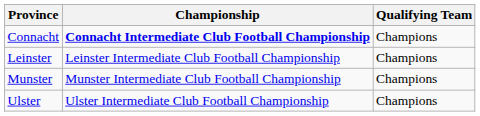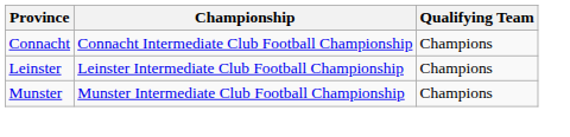 <table class="wikitable" style="text-align:left;">
 <tr>
 <th>Province</th>
 <th>Championship</th>
 <th>Qualifying Team</th>
 </tr>
 <tr>
 <td><a href='#'>Connacht</a></td>
-<td><strong><a href='#'>Connacht Intermediate Club Football Championship</a></strong></td>
+<td><a href='#'>Connacht Intermediate Club Football Championship</a></td>
 <td>Champions</td>
 </tr>
 <tr>
 <td><a href='#'>Leinster</a></td>
 <td><a href='#'>Leinster Intermediate Club Football Championship</a></td>
 <td>Champions</td>
 </tr>
 <tr>
 <td><a href='#'>Munster</a></td>
 <td><a href='#'>Munster Intermediate Club Football Championship</a></td>
 <td>Champions</td>
 </tr>
-<tr>
-<td><a href='#'>Ulster</a></td>
-<td><a href='#'>Ulster Intermediate Club Football Championship</a></td>
-<td>Champions</td>
-</tr>
 </table>
